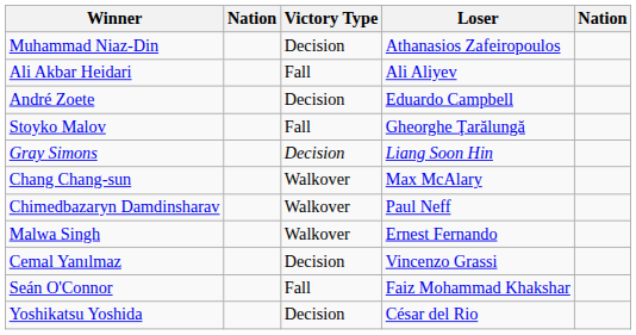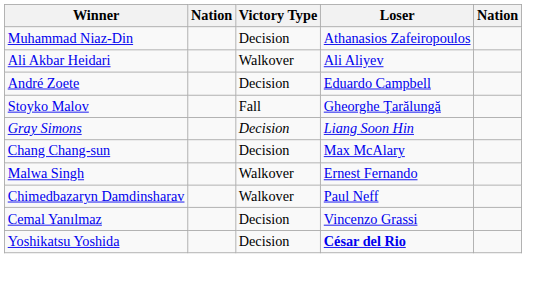 <table class="wikitable sortable" style="text-align:left;">
 <tr>
 <th>Winner</th>
 <th>Nation</th>
 <th>Victory Type</th>
 <th>Loser</th>
 <th>Nation</th>
 </tr>
 <tr>
 <td><a href='#'>Muhammad Niaz-Din</a></td>
 <td></td>
 <td>Decision</td>
 <td><a href='#'>Athanasios Zafeiropoulos</a></td>
 <td></td>
 </tr>
 <tr>
 <td><a href='#'>Ali Akbar Heidari</a></td>
 <td></td>
-<td>Fall</td>
+<td>Walkover</td>
 <td><a href='#'>Ali Aliyev</a></td>
 <td></td>
 </tr>
 <tr>
 <td><a href='#'>André Zoete</a></td>
 <td></td>
 <td>Decision</td>
 <td><a href='#'>Eduardo Campbell</a></td>
 <td></td>
 </tr>
 <tr>
 <td><a href='#'>Stoyko Malov</a></td>
 <td></td>
 <td>Fall</td>
 <td><a href='#'>Gheorghe Ţarălungă</a></td>
 <td></td>
 </tr>
 <tr style="font-style: italic">
 <td><a href='#'>Gray Simons</a></td>
 <td></td>
 <td>Decision</td>
 <td><a href='#'>Liang Soon Hin</a></td>
 <td></td>
 </tr>
 <tr>
 <td><a href='#'>Chang Chang-sun</a></td>
 <td></td>
+<td>Decision</td>
+<td><a href='#'>Max McAlary</a></td>
+<td></td>
+</tr>
+<tr>
+<td><a href='#'>Malwa Singh</a></td>
+<td></td>
 <td>Walkover</td>
-<td><a href='#'>Max McAlary</a></td>
+<td><a href='#'>Ernest Fernando</a></td>
 <td></td>
 </tr>
 <tr>
 <td><a href='#'>Chimedbazaryn Damdinsharav</a></td>
 <td></td>
 <td>Walkover</td>
 <td><a href='#'>Paul Neff</a></td>
 <td></td>
 </tr>
 <tr>
-<td><a href='#'>Malwa Singh</a></td>
-<td></td>
-<td>Walkover</td>
-<td><a href='#'>Ernest Fernando</a></td>
-<td></td>
-</tr>
-<tr>
 <td><a href='#'>Cemal Yanılmaz</a></td>
 <td></td>
 <td>Decision</td>
 <td><a href='#'>Vincenzo Grassi</a></td>
 <td></td>
 </tr>
 <tr>
-<td><a href='#'>Seán O'Connor</a></td>
-<td></td>
-<td>Fall</td>
-<td><a href='#'>Faiz Mohammad Khakshar</a></td>
-<td></td>
-</tr>
-<tr>
 <td><a href='#'>Yoshikatsu Yoshida</a></td>
 <td></td>
 <td>Decision</td>
-<td><a href='#'>César del Rio</a></td>
+<td><strong><a href='#'>César del Rio</a></strong></td>
 <td></td>
 </tr>
 </table>
